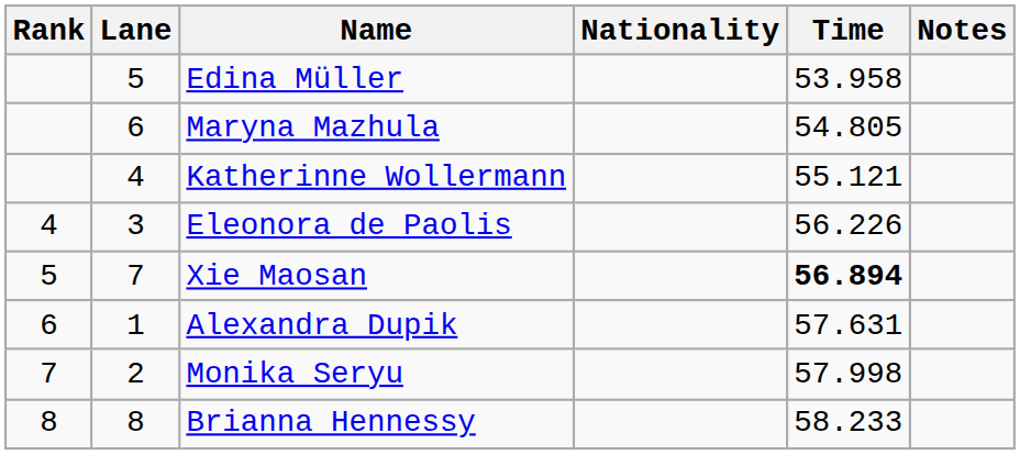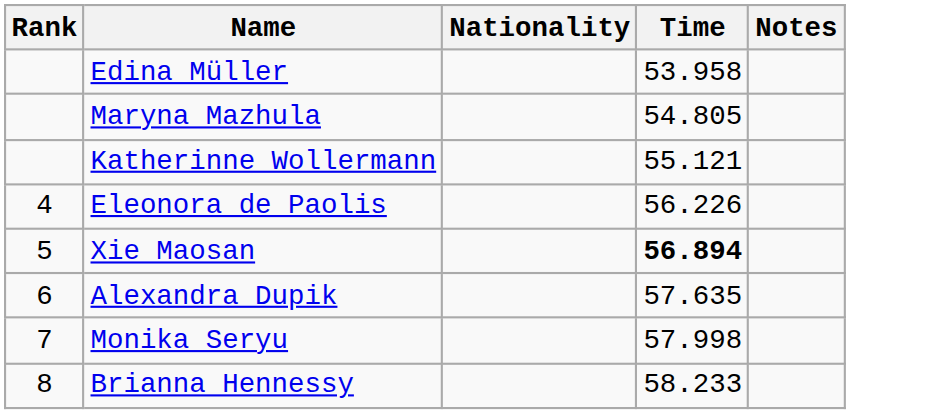 <table class="wikitable" style="text-align:center;">
 <tr>
 <th>Rank</th>
-<th>Lane</th>
 <th>Name</th>
 <th>Nationality</th>
 <th>Time</th>
 <th>Notes</th>
 </tr>
 <tr>
 <td></td>
-<td>5</td>
 <td align=left><a href='#'>Edina Müller</a></td>
 <td align=left></td>
 <td>53.958</td>
 <td></td>
 </tr>
 <tr>
 <td></td>
-<td>6</td>
 <td align=left><a href='#'>Maryna Mazhula</a></td>
 <td align=left></td>
 <td>54.805</td>
 <td></td>
 </tr>
 <tr>
 <td></td>
-<td>4</td>
 <td align=left><a href='#'>Katherinne Wollermann</a></td>
 <td align=left></td>
 <td>55.121</td>
 <td></td>
 </tr>
 <tr>
 <td>4</td>
-<td>3</td>
 <td align=left><a href='#'>Eleonora de Paolis</a></td>
 <td align=left></td>
 <td>56.226</td>
 <td></td>
 </tr>
 <tr>
 <td>5</td>
-<td>7</td>
 <td align=left><a href='#'>Xie Maosan</a></td>
 <td align=left></td>
 <td><strong>56.894</strong></td>
 <td></td>
 </tr>
 <tr>
 <td>6</td>
-<td>1</td>
 <td align=left><a href='#'>Alexandra Dupik</a></td>
 <td align=left></td>
-<td>57.631</td>
+<td>57.635</td>
 <td></td>
 </tr>
 <tr>
 <td>7</td>
-<td>2</td>
 <td align=left><a href='#'>Monika Seryu</a></td>
 <td align=left></td>
 <td>57.998</td>
 <td></td>
 </tr>
 <tr>
 <td>8</td>
-<td>8</td>
 <td align=left><a href='#'>Brianna Hennessy</a></td>
 <td align=left></td>
 <td>58.233</td>
 <td></td>
 </tr>
 </table>
